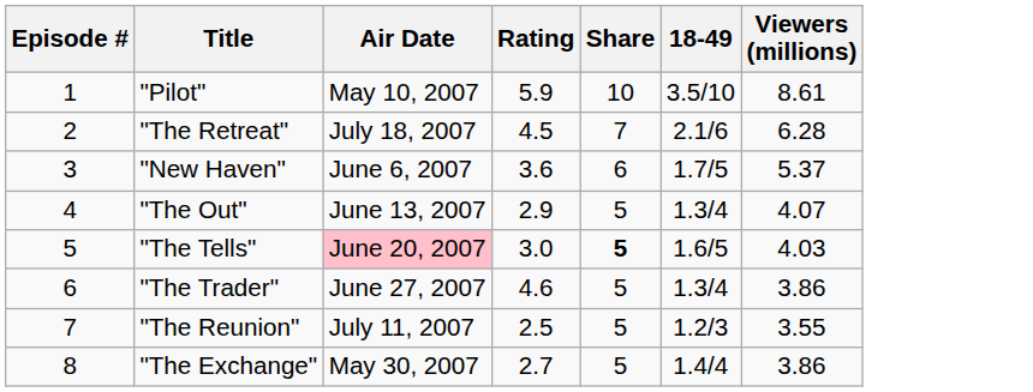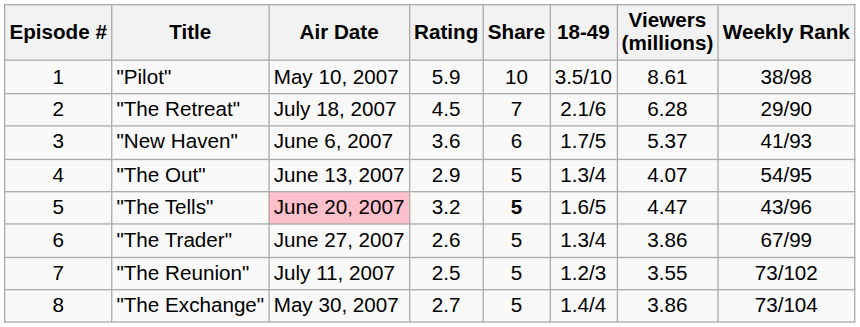 <table class="wikitable">
 <tr>
 <th>Episode #</th>
 <th>Title</th>
 <th>Air Date</th>
 <th>Rating</th>
 <th>Share</th>
 <th>18-49</th>
 <th>Viewers<br>(millions)</th>
+<th>Weekly Rank</th>
 </tr>
 <tr>
 <td align="center">1</td>
 <td>"Pilot"</td>
 <td>May 10, 2007</td>
 <td align="center">5.9</td>
 <td align="center">10</td>
 <td align="center">3.5/10</td>
 <td align="center">8.61</td>
+<td align="center">38/98</td>
 </tr>
 <tr>
 <td align="center">2</td>
 <td>"The Retreat"</td>
 <td>July 18, 2007</td>
 <td align="center">4.5</td>
 <td align="center">7</td>
 <td align="center">2.1/6</td>
 <td align="center">6.28</td>
+<td align="center">29/90</td>
 </tr>
 <tr>
 <td align="center">3</td>
 <td>"New Haven"</td>
 <td>June 6, 2007</td>
 <td align="center">3.6</td>
 <td align="center">6</td>
 <td align="center">1.7/5</td>
 <td align="center">5.37</td>
+<td align="center">41/93</td>
 </tr>
 <tr>
 <td align="center">4</td>
 <td>"The Out"</td>
 <td>June 13, 2007</td>
 <td align="center">2.9</td>
 <td align="center">5</td>
 <td align="center">1.3/4</td>
 <td align="center">4.07</td>
+<td align="center">54/95</td>
 </tr>
 <tr>
 <td align="center">5</td>
 <td>"The Tells"</td>
 <td style="background: pink;">June 20, 2007</td>
-<td align="center">3.0</td>
+<td align="center">3.2</td>
 <td align="center"><strong>5</strong></td>
 <td align="center">1.6/5</td>
-<td align="center">4.03</td>
+<td align="center">4.47</td>
+<td align="center">43/96</td>
 </tr>
 <tr>
 <td align="center">6</td>
 <td>"The Trader"</td>
 <td>June 27, 2007</td>
-<td align="center">4.6</td>
+<td align="center">2.6</td>
 <td align="center">5</td>
 <td align="center">1.3/4</td>
 <td align="center">3.86</td>
+<td align="center">67/99</td>
 </tr>
 <tr>
 <td align="center">7</td>
 <td>"The Reunion"</td>
 <td>July 11, 2007</td>
 <td align="center">2.5</td>
 <td align="center">5</td>
 <td align="center">1.2/3</td>
 <td align="center">3.55</td>
+<td align="center">73/102</td>
 </tr>
 <tr>
 <td align="center">8</td>
 <td>"The Exchange"</td>
 <td>May 30, 2007</td>
 <td align="center">2.7</td>
 <td align="center">5</td>
 <td align="center">1.4/4</td>
 <td align="center">3.86</td>
+<td align="center">73/104</td>
 </tr>
 </table>
